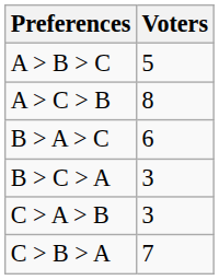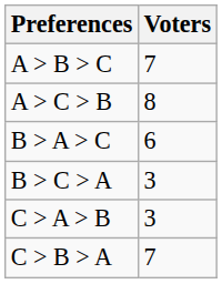 <table class="wikitable">
 <tr>
 <th>Preferences</th>
 <th>Voters</th>
 </tr>
 <tr>
 <td>A > B > C</td>
-<td>5</td>
+<td>7</td>
 </tr>
 <tr>
 <td>A > C > B</td>
 <td>8</td>
 </tr>
 <tr>
 <td>B > A > C</td>
 <td>6</td>
 </tr>
 <tr>
 <td>B > C > A</td>
 <td>3</td>
 </tr>
 <tr>
 <td>C > A > B</td>
 <td>3</td>
 </tr>
 <tr>
 <td>C > B > A</td>
 <td>7</td>
 </tr>
 </table>
